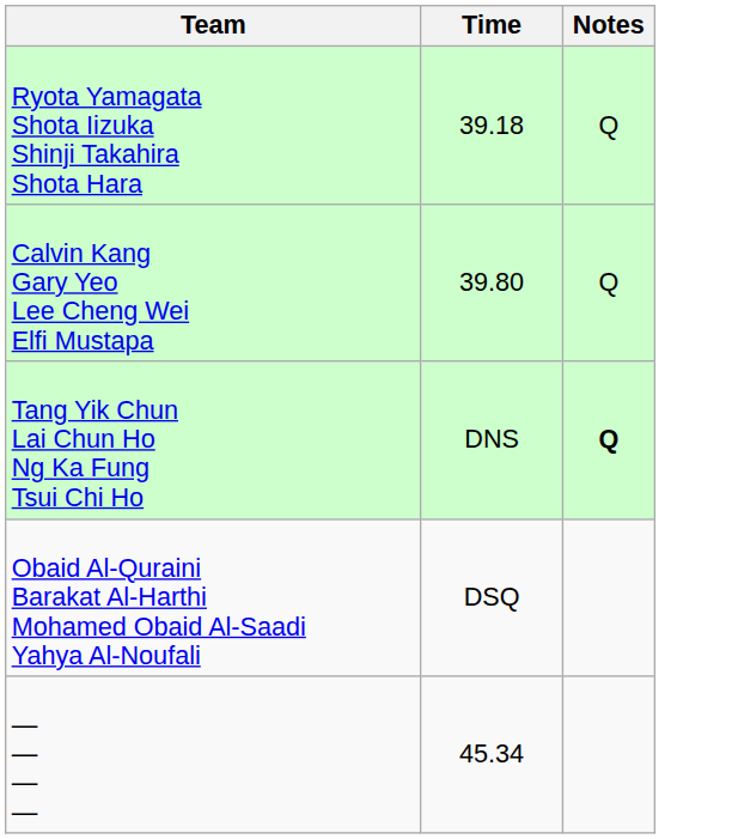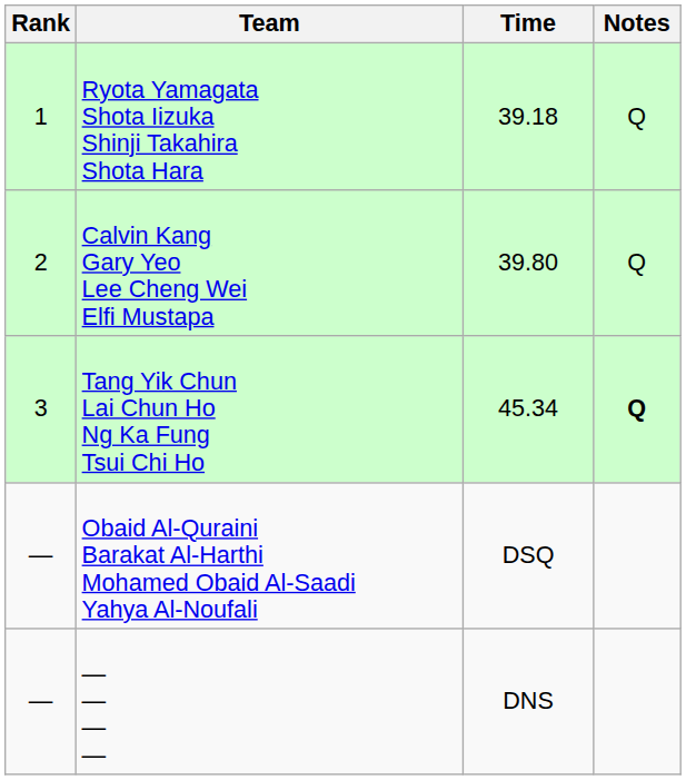 <table class="wikitable" style="text-align:center">
 <tr>
+<th width=40>Rank</th>
 <th width=250>Team</th>
 <th width=80>Time</th>
 <th width=50>Notes</th>
 </tr>
 <tr bgcolor=ccffcc>
+<td>1</td>
 <td align=left><br><a href='#'>Ryota Yamagata</a><br><a href='#'>Shota Iizuka</a><br><a href='#'>Shinji Takahira</a><br><a href='#'>Shota Hara</a></td>
 <td>39.18</td>
 <td>Q</td>
 </tr>
 <tr bgcolor=ccffcc>
+<td>2</td>
 <td align=left><br><a href='#'>Calvin Kang</a><br><a href='#'>Gary Yeo</a><br><a href='#'>Lee Cheng Wei</a><br><a href='#'>Elfi Mustapa</a></td>
 <td>39.80</td>
 <td>Q</td>
 </tr>
 <tr bgcolor=ccffcc>
+<td>3</td>
 <td align=left><br><a href='#'>Tang Yik Chun</a><br><a href='#'>Lai Chun Ho</a><br><a href='#'>Ng Ka Fung</a><br><a href='#'>Tsui Chi Ho</a></td>
-<td>DNS</td>
+<td>45.34</td>
 <td><strong>Q</strong></td>
 </tr>
 <tr>
+<td>—</td>
 <td align=left><br><a href='#'>Obaid Al-Quraini</a><br><a href='#'>Barakat Al-Harthi</a><br><a href='#'>Mohamed Obaid Al-Saadi</a><br><a href='#'>Yahya Al-Noufali</a></td>
 <td>DSQ</td>
 <td></td>
 </tr>
 <tr>
+<td>—</td>
 <td align=left><br>—<br>—<br>—<br>—</td>
-<td>45.34</td>
+<td>DNS</td>
 <td></td>
 </tr>
 </table>
